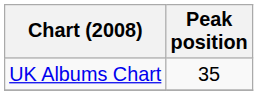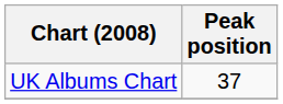 <table class="wikitable">
 <tr>
 <th align="left">Chart (2008)</th>
 <th align="left">Peak<br>position</th>
 </tr>
 <tr>
 <td align="left"><a href='#'>UK Albums Chart</a></td>
-<td align="center">35</td>
+<td align="center">37</td>
 </tr>
 <tr>
 </tr>
 </table>
